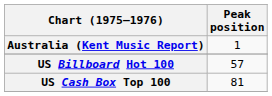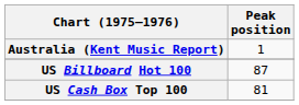 <table class="wikitable sortable plainrowheaders" style="text-align:center">
 <tr>
 <th scope=col>Chart (1975–1976)</th>
 <th scope=col>Peak<br>position</th>
 </tr>
 <tr>
 <th scope=row>Australia (<a href='#'>Kent Music Report</a>)</th>
 <td style="text-align:center;">1</td>
 </tr>
 <tr>
 </tr>
 <tr>
 </tr>
 <tr>
 </tr>
 <tr>
 </tr>
 <tr>
 </tr>
 <tr>
 </tr>
 <tr>
 </tr>
 <tr>
 <th scope=row>US <em><a href='#'>Billboard</a></em> <a href='#'>Hot 100</a></th>
-<td style="text-align:center;">57</td>
+<td style="text-align:center;">87</td>
 </tr>
 <tr>
 <th scope=row>US <a href='#'><em>Cash Box</em></a> Top 100 </th>
 <td align="center">81</td>
 </tr>
 <tr>
 </tr>
 </table>
